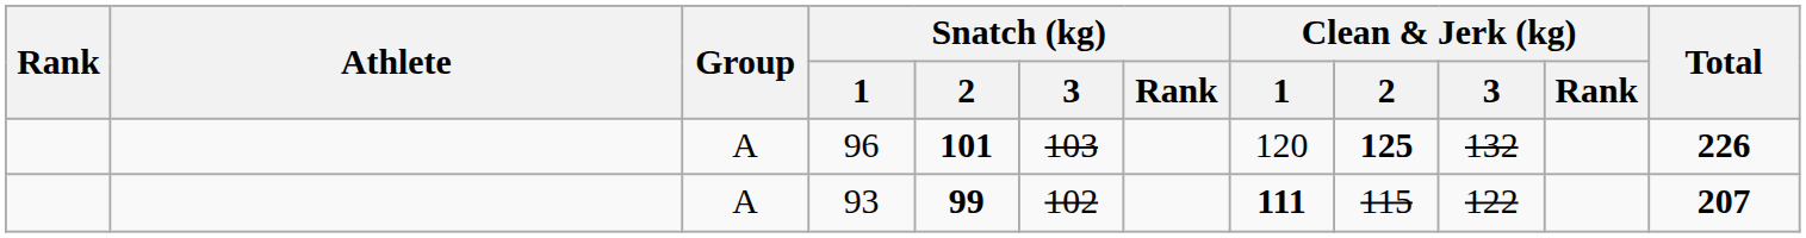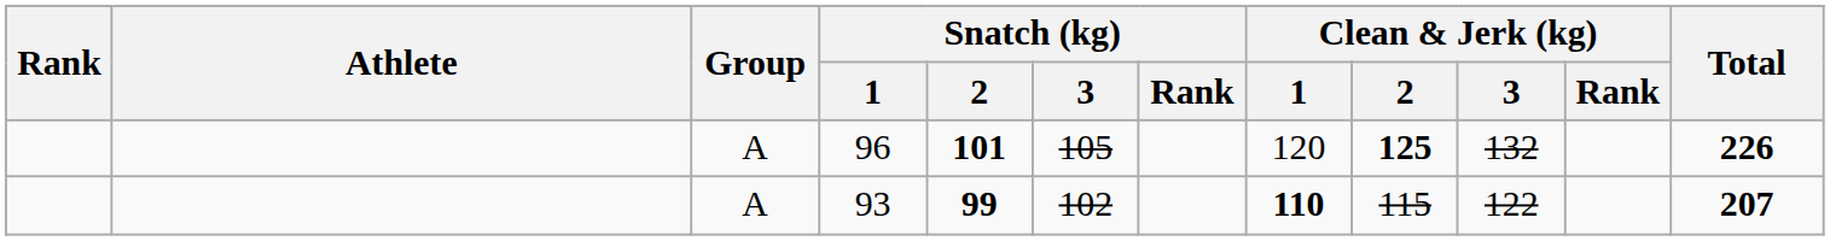 <table class = "wikitable" style="text-align:center;">
 <tr>
 <th rowspan=2 width=40>Rank</th>
 <th rowspan=2 width=250>Athlete</th>
 <th rowspan=2 width=50>Group</th>
 <th colspan=4>Snatch (kg)</th>
 <th colspan=4>Clean & Jerk (kg)</th>
 <th rowspan=2 width=60>Total</th>
 </tr>
 <tr>
 <th width=40>1</th>
 <th width=40>2</th>
 <th width=40>3</th>
 <th width=40>Rank</th>
 <th width=40>1</th>
 <th width=40>2</th>
 <th width=40>3</th>
 <th width=40>Rank</th>
 </tr>
 <tr>
 <td></td>
 <td align=left></td>
 <td>A</td>
 <td>96</td>
 <td><strong>101</strong></td>
-<td><s>103</s></td>
+<td><s>105</s></td>
 <td></td>
 <td>120</td>
 <td><strong>125</strong></td>
 <td><s>132</s></td>
 <td></td>
 <td><strong>226</strong></td>
 </tr>
 <tr>
 <td></td>
 <td align=left></td>
 <td>A</td>
 <td>93</td>
 <td><strong>99</strong></td>
 <td><s>102</s></td>
 <td></td>
-<td><strong>111</strong></td>
+<td><strong>110</strong></td>
 <td><s>115</s></td>
 <td><s>122</s></td>
 <td></td>
 <td><strong>207</strong></td>
 </tr>
 </table>
